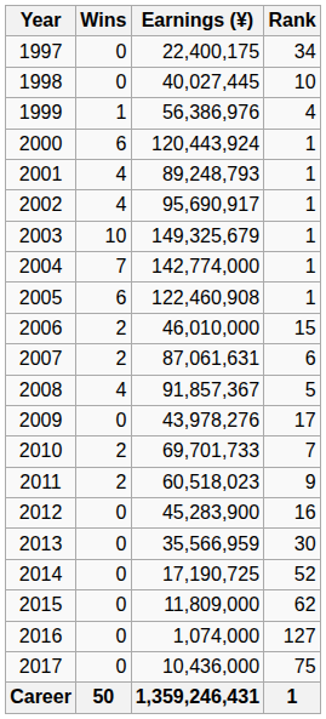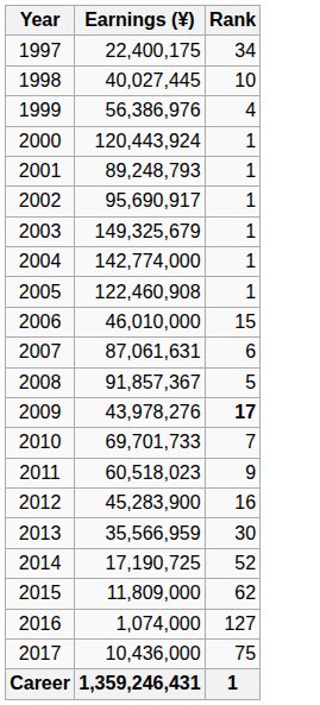 <table class=wikitable style=text-align:right>
 <tr>
 <th>Year</th>
-<th>Wins</th>
 <th>Earnings (¥)</th>
 <th>Rank</th>
 </tr>
 <tr>
 <td align=center>1997</td>
-<td>0</td>
 <td>22,400,175</td>
 <td>34</td>
 </tr>
 <tr>
 <td align=center>1998</td>
-<td>0</td>
 <td>40,027,445</td>
 <td>10</td>
 </tr>
 <tr>
 <td align=center>1999</td>
-<td>1</td>
 <td>56,386,976</td>
 <td>4</td>
 </tr>
 <tr>
 <td align=center>2000</td>
-<td>6</td>
 <td>120,443,924</td>
 <td>1</td>
 </tr>
 <tr>
 <td align=center>2001</td>
-<td>4</td>
 <td>89,248,793</td>
 <td>1</td>
 </tr>
 <tr>
 <td align=center>2002</td>
-<td>4</td>
 <td>95,690,917</td>
 <td>1</td>
 </tr>
 <tr>
 <td align=center>2003</td>
-<td>10</td>
 <td>149,325,679</td>
 <td>1</td>
 </tr>
 <tr>
 <td align=center>2004</td>
-<td>7</td>
 <td>142,774,000</td>
 <td>1</td>
 </tr>
 <tr>
 <td align=center>2005</td>
-<td>6</td>
 <td>122,460,908</td>
 <td>1</td>
 </tr>
 <tr>
 <td align=center>2006</td>
-<td>2</td>
 <td>46,010,000</td>
 <td>15</td>
 </tr>
 <tr>
 <td align=center>2007</td>
-<td>2</td>
 <td>87,061,631</td>
 <td>6</td>
 </tr>
 <tr>
 <td align=center>2008</td>
-<td>4</td>
 <td>91,857,367</td>
 <td>5</td>
 </tr>
 <tr>
 <td align=center>2009</td>
-<td>0</td>
 <td>43,978,276</td>
-<td>17</td>
+<td><strong>17</strong></td>
 </tr>
 <tr>
 <td align=center>2010</td>
-<td>2</td>
 <td>69,701,733</td>
 <td>7</td>
 </tr>
 <tr>
 <td align=center>2011</td>
-<td>2</td>
 <td>60,518,023</td>
 <td>9</td>
 </tr>
 <tr>
 <td align=center>2012</td>
-<td>0</td>
 <td>45,283,900</td>
 <td>16</td>
 </tr>
 <tr>
 <td align=center>2013</td>
-<td>0</td>
 <td>35,566,959</td>
 <td>30</td>
 </tr>
 <tr>
 <td align=center>2014</td>
-<td>0</td>
 <td>17,190,725</td>
 <td>52</td>
 </tr>
 <tr>
 <td align=center>2015</td>
-<td>0</td>
 <td>11,809,000</td>
 <td>62</td>
 </tr>
 <tr>
 <td align=center>2016</td>
-<td>0</td>
 <td>1,074,000</td>
 <td>127</td>
 </tr>
 <tr>
 <td align=center>2017</td>
-<td>0</td>
 <td>10,436,000</td>
 <td>75</td>
 </tr>
 <tr>
 <th>Career</th>
-<th>50</th>
 <th>1,359,246,431</th>
 <th>1</th>
 </tr>
 </table>
